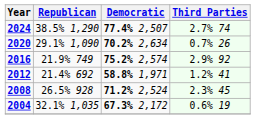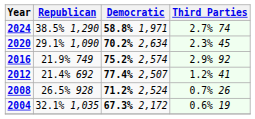 <table class="wikitable" style="float:right; font-size:95%;">
 <tr>
 <th>Year</th>
 <th><a href='#'>Republican</a></th>
 <th><a href='#'>Democratic</a></th>
 <th><a href='#'>Third Parties</a></th>
 </tr>
 <tr>
 <td style="text-align:center;" ><strong><a href='#'>2024</a></strong></td>
 <td style="text-align:center;" >38.5% <em>1,290</em></td>
-<td style="text-align:center;" ><strong>77.4%</strong> <em>2,507</em></td>
+<td style="text-align:center;" ><strong>58.8%</strong>  <em>1,971</em></td>
 <td style="text-align:center; background:honeyDew;">2.7% <em>74</em></td>
 </tr>
 <tr>
 <td style="text-align:center;" ><strong><a href='#'>2020</a></strong></td>
 <td style="text-align:center;" >29.1% <em>1,090</em></td>
 <td style="text-align:center;" ><strong>70.2%</strong>  <em>2,634</em></td>
-<td style="text-align:center; background:honeyDew;">0.7% <em>26</em></td>
+<td style="text-align:center; background:honeyDew;">2.3% <em>45</em></td>
 </tr>
 <tr>
 <td style="text-align:center;" ><strong><a href='#'>2016</a></strong></td>
 <td style="text-align:center;" >21.9% <em>749</em></td>
 <td style="text-align:center;" ><strong>75.2%</strong> <em>2,574</em></td>
 <td style="text-align:center; background:honeyDew;">2.9% <em>92</em></td>
 </tr>
 <tr>
 <td style="text-align:center;" ><strong><a href='#'>2012</a></strong></td>
 <td style="text-align:center;" >21.4% <em>692</em></td>
-<td style="text-align:center;" ><strong>58.8%</strong>  <em>1,971</em></td>
+<td style="text-align:center;" ><strong>77.4%</strong> <em>2,507</em></td>
 <td style="text-align:center; background:honeyDew;">1.2% <em>41</em></td>
 </tr>
 <tr>
 <td style="text-align:center;" ><strong><a href='#'>2008</a></strong></td>
 <td style="text-align:center;" >26.5%  <em>928</em></td>
 <td style="text-align:center;" ><strong>71.2%</strong> <em>2,524</em></td>
-<td style="text-align:center; background:honeyDew;">2.3% <em>45</em></td>
+<td style="text-align:center; background:honeyDew;">0.7% <em>26</em></td>
 </tr>
 <tr>
 <td style="text-align:center;" ><strong><a href='#'>2004</a></strong></td>
 <td style="text-align:center;" >32.1% <em>1,035</em></td>
 <td style="text-align:center;" ><strong>67.3%</strong>   <em>2,172</em></td>
 <td style="text-align:center; background:honeyDew;">0.6% <em>19</em></td>
 </tr>
 <tr>
 </tr>
 </table>
